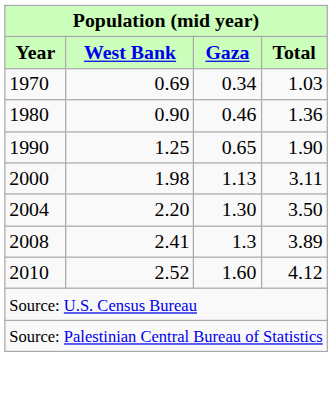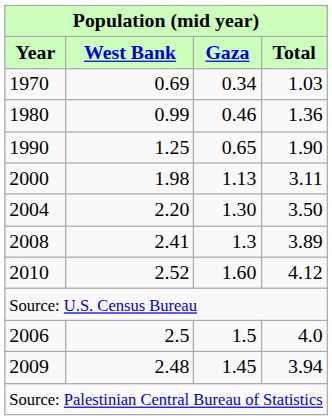 <table class="wikitable" style="float: right; margin-left: 10px">
 <tr>
 <th colspan="4"  style="text-align:center; background:#cfb;">Population (mid year)</th>
 </tr>
 <tr>
 <th style="background:#cfb;">Year</th>
 <th style="background:#cfb;"><a href='#'>West Bank</a></th>
 <th style="background:#cfb;"><a href='#'>Gaza</a></th>
 <th style="background:#cfb;">Total</th>
 </tr>
 <tr>
 <td style="text-align:left;">1970</td>
 <td style="text-align:right;">0.69</td>
 <td style="text-align:right;">0.34</td>
 <td style="text-align:right;">1.03</td>
 </tr>
 <tr>
 <td style="text-align:left;">1980</td>
-<td style="text-align:right;">0.90</td>
+<td style="text-align:right;">0.99</td>
 <td style="text-align:right;">0.46</td>
 <td style="text-align:right;">1.36</td>
 </tr>
 <tr>
 <td style="text-align:left;">1990</td>
 <td style="text-align:right;">1.25</td>
 <td style="text-align:right;">0.65</td>
 <td style="text-align:right;">1.90</td>
 </tr>
 <tr>
 <td style="text-align:left;">2000</td>
 <td style="text-align:right;">1.98</td>
 <td style="text-align:right;">1.13</td>
 <td style="text-align:right;">3.11</td>
 </tr>
 <tr>
 <td style="text-align:left;">2004</td>
 <td style="text-align:right;">2.20</td>
 <td style="text-align:right;">1.30</td>
 <td style="text-align:right;">3.50</td>
 </tr>
 <tr>
 <td style="text-align:left;">2008</td>
 <td style="text-align:right;">2.41</td>
 <td style="text-align:right;">1.3</td>
 <td style="text-align:right;">3.89</td>
 </tr>
 <tr>
 <td style="text-align:left;">2010</td>
 <td style="text-align:right;">2.52</td>
 <td style="text-align:right;">1.60</td>
 <td style="text-align:right;">4.12</td>
 </tr>
 <tr>
 <td colspan="4" style="text-align:left;"><small>Source: <a href='#'>U.S. Census Bureau</a> </small></td>
 </tr>
 <tr>
+<td style="text-align:left;">2006</td>
+<td style="text-align:right;">2.5</td>
+<td style="text-align:right;">1.5</td>
+<td style="text-align:right;">4.0</td>
+</tr>
+<tr>
+<td style="text-align:left;">2009</td>
+<td style="text-align:right;">2.48</td>
+<td style="text-align:right;">1.45</td>
+<td style="text-align:right;">3.94</td>
+</tr>
+<tr>
 <td colspan="4" style="text-align:left;"><small>Source: <a href='#'>Palestinian Central Bureau of Statistics</a></small></td>
 </tr>
 </table>
